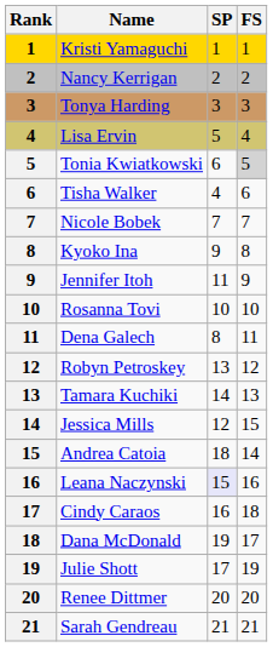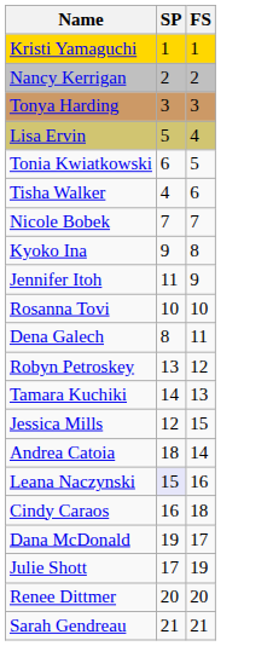 <table class="wikitable">
 <tr>
-<th>Rank</th>
 <th>Name</th>
 <th>SP</th>
 <th>FS</th>
 </tr>
 <tr bgcolor="gold">
-<td align="center"><strong>1</strong></td>
 <td><a href='#'>Kristi Yamaguchi</a></td>
 <td>1</td>
 <td>1</td>
 </tr>
 <tr bgcolor="silver">
-<td align="center"><strong>2</strong></td>
 <td><a href='#'>Nancy Kerrigan</a></td>
 <td>2</td>
 <td>2</td>
 </tr>
 <tr bgcolor="cc9966">
-<td align="center"><strong>3</strong></td>
 <td><a href='#'>Tonya Harding</a></td>
 <td>3</td>
 <td>3</td>
 </tr>
 <tr bgcolor="#d1c571">
-<td align="center"><strong>4</strong></td>
 <td><a href='#'>Lisa Ervin</a></td>
 <td>5</td>
 <td>4</td>
 </tr>
 <tr>
-<th>5</th>
 <td><a href='#'>Tonia Kwiatkowski</a></td>
 <td>6</td>
-<td style="background: lightgrey;">5</td>
+<td>5</td>
 </tr>
 <tr>
-<th>6</th>
 <td><a href='#'>Tisha Walker</a></td>
 <td>4</td>
 <td>6</td>
 </tr>
 <tr>
-<th>7</th>
 <td><a href='#'>Nicole Bobek</a></td>
 <td>7</td>
 <td>7</td>
 </tr>
 <tr>
-<th>8</th>
 <td><a href='#'>Kyoko Ina</a></td>
 <td>9</td>
 <td>8</td>
 </tr>
 <tr>
-<th>9</th>
 <td><a href='#'>Jennifer Itoh</a></td>
 <td>11</td>
 <td>9</td>
 </tr>
 <tr>
-<th>10</th>
 <td><a href='#'>Rosanna Tovi</a></td>
 <td>10</td>
 <td>10</td>
 </tr>
 <tr>
-<th>11</th>
 <td><a href='#'>Dena Galech</a></td>
 <td>8</td>
 <td>11</td>
 </tr>
 <tr>
-<th>12</th>
 <td><a href='#'>Robyn Petroskey</a></td>
 <td>13</td>
 <td>12</td>
 </tr>
 <tr>
-<th>13</th>
 <td><a href='#'>Tamara Kuchiki</a></td>
 <td>14</td>
 <td>13</td>
 </tr>
 <tr>
-<th>14</th>
 <td><a href='#'>Jessica Mills</a></td>
 <td>12</td>
 <td>15</td>
 </tr>
 <tr>
-<th>15</th>
 <td><a href='#'>Andrea Catoia</a></td>
 <td>18</td>
 <td>14</td>
 </tr>
 <tr>
-<th>16</th>
 <td><a href='#'>Leana Naczynski</a></td>
 <td style="background: lavender;">15</td>
 <td>16</td>
 </tr>
 <tr>
-<th>17</th>
 <td><a href='#'>Cindy Caraos</a></td>
 <td>16</td>
 <td>18</td>
 </tr>
 <tr>
-<th>18</th>
 <td><a href='#'>Dana McDonald</a></td>
 <td>19</td>
 <td>17</td>
 </tr>
 <tr>
-<th>19</th>
 <td><a href='#'>Julie Shott</a></td>
 <td>17</td>
 <td>19</td>
 </tr>
 <tr>
-<th>20</th>
 <td><a href='#'>Renee Dittmer</a></td>
 <td>20</td>
 <td>20</td>
 </tr>
 <tr>
-<th>21</th>
 <td><a href='#'>Sarah Gendreau</a></td>
 <td>21</td>
 <td>21</td>
 </tr>
 </table>
